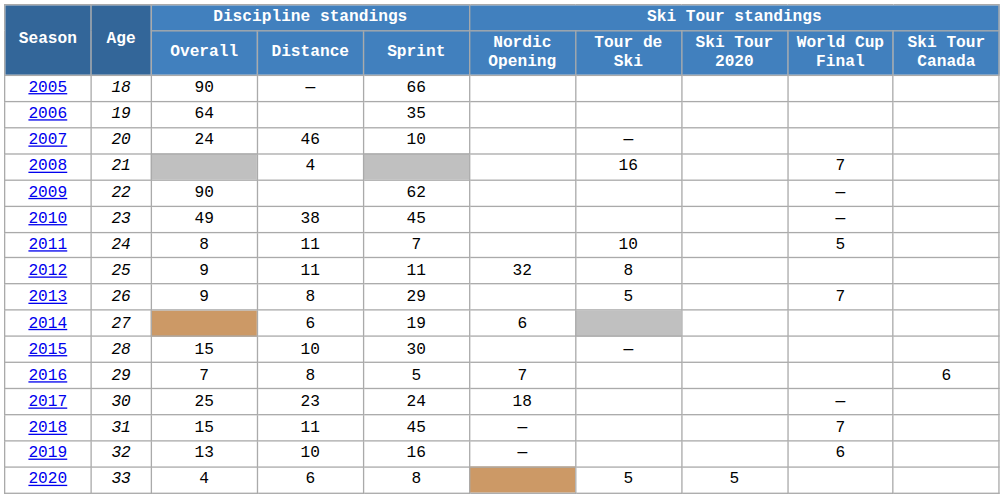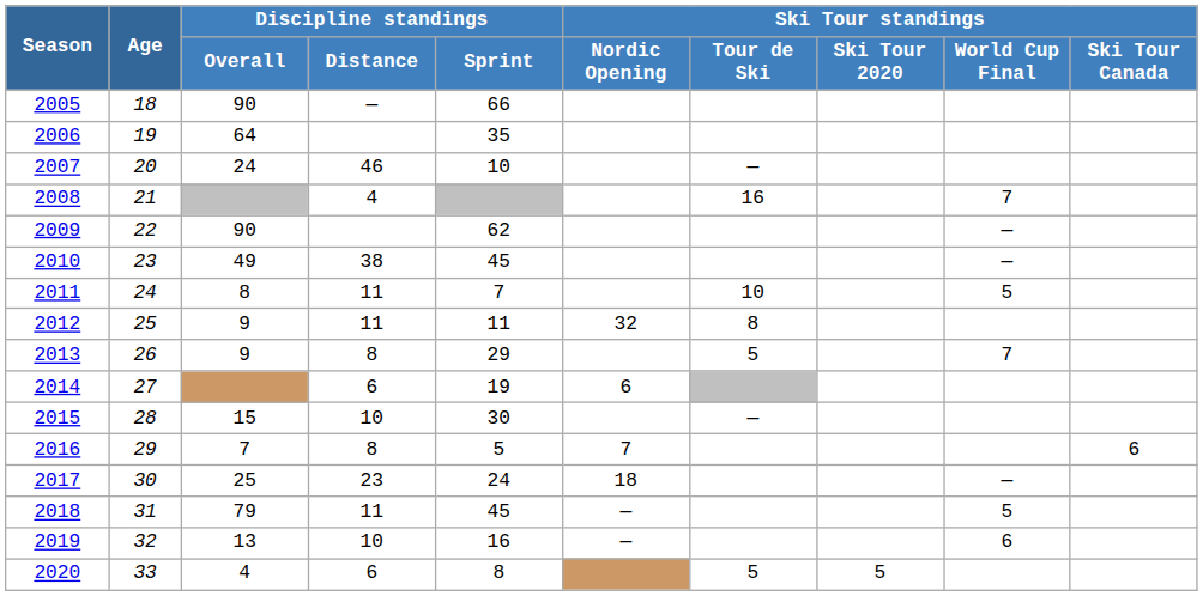 <table class="wikitable" style="font-size:95%; text-align:center; border:grey solid 1px; border-collapse:collapse; background:#ffffff;">
 <tr>
 <th style="background-color:#369; color:white; width:60px;" rowspan="2"> Season </th>
 <th style="background-color:#369; color:white; width:40px;" rowspan="2"> Age </th>
 <th style="background-color:#4180be; color:white;" colspan="3">Discipline standings</th>
 <th style="background-color:#4180be; color:white;" colspan="5">Ski Tour standings</th>
 </tr>
 <tr>
 <th style="background-color:#4180be; color:white; width:75px;">Overall</th>
 <th style="background-color:#4180be; color:white; width:75px;">Distance</th>
 <th style="background-color:#4180be; color:white; width:75px;">Sprint</th>
 <th style="background-color:#4180be; color:white; width:75px;">Nordic<br>Opening</th>
 <th style="background-color:#4180be; color:white; width:75px;">Tour de<br>Ski</th>
 <th style="background-color:#4180be; color:white; width:75px;">Ski Tour<br>2020</th>
 <th style="background-color:#4180be; color:white; width:75px;">World Cup<br>Final</th>
 <th style="background-color:#4180be; color:white; width:75px;">Ski Tour<br>Canada</th>
 </tr>
 <tr>
 <td><a href='#'>2005</a></td>
 <td><em>18</em></td>
 <td>90</td>
 <td>—</td>
 <td>66</td>
 <td></td>
 <td></td>
 <td></td>
 <td></td>
 <td></td>
 </tr>
 <tr>
 <td><a href='#'>2006</a></td>
 <td><em>19</em></td>
 <td>64</td>
 <td></td>
 <td>35</td>
 <td></td>
 <td></td>
 <td></td>
 <td></td>
 <td></td>
 </tr>
 <tr>
 <td><a href='#'>2007</a></td>
 <td><em>20</em></td>
 <td>24</td>
 <td>46</td>
 <td>10</td>
 <td></td>
 <td>—</td>
 <td></td>
 <td></td>
 <td></td>
 </tr>
 <tr>
 <td><a href='#'>2008</a></td>
 <td><em>21</em></td>
 <td style="background:silver;"></td>
 <td>4</td>
 <td style="background:silver;"></td>
 <td></td>
 <td>16</td>
 <td></td>
 <td>7</td>
 <td></td>
 </tr>
 <tr>
 <td><a href='#'>2009</a></td>
 <td><em>22</em></td>
 <td>90</td>
 <td></td>
 <td>62</td>
 <td></td>
 <td></td>
 <td></td>
 <td>—</td>
 <td></td>
 </tr>
 <tr>
 <td><a href='#'>2010</a></td>
 <td><em>23</em></td>
 <td>49</td>
 <td>38</td>
 <td>45</td>
 <td></td>
 <td></td>
 <td></td>
 <td>—</td>
 <td></td>
 </tr>
 <tr>
 <td><a href='#'>2011</a></td>
 <td><em>24</em></td>
 <td>8</td>
 <td>11</td>
 <td>7</td>
 <td></td>
 <td>10</td>
 <td></td>
 <td>5</td>
 <td></td>
 </tr>
 <tr>
 <td><a href='#'>2012</a></td>
 <td><em>25</em></td>
 <td>9</td>
 <td>11</td>
 <td>11</td>
 <td>32</td>
 <td>8</td>
 <td></td>
 <td></td>
 <td></td>
 </tr>
 <tr>
 <td><a href='#'>2013</a></td>
 <td><em>26</em></td>
 <td>9</td>
 <td>8</td>
 <td>29</td>
 <td></td>
 <td>5</td>
 <td></td>
 <td>7</td>
 <td></td>
 </tr>
 <tr>
 <td><a href='#'>2014</a></td>
 <td><em>27</em></td>
 <td style="background:#c96;"></td>
 <td>6</td>
 <td>19</td>
 <td>6</td>
 <td style="background:silver;"></td>
 <td></td>
 <td></td>
 <td></td>
 </tr>
 <tr>
 <td><a href='#'>2015</a></td>
 <td><em>28</em></td>
 <td>15</td>
 <td>10</td>
 <td>30</td>
 <td></td>
 <td>—</td>
 <td></td>
 <td></td>
 <td></td>
 </tr>
 <tr>
 <td><a href='#'>2016</a></td>
 <td><em>29</em></td>
 <td>7</td>
 <td>8</td>
 <td>5</td>
 <td>7</td>
 <td></td>
 <td></td>
 <td></td>
 <td>6</td>
 </tr>
 <tr>
 <td><a href='#'>2017</a></td>
 <td><em>30</em></td>
 <td>25</td>
 <td>23</td>
 <td>24</td>
 <td>18</td>
 <td></td>
 <td></td>
 <td>—</td>
 <td></td>
 </tr>
 <tr>
 <td><a href='#'>2018</a></td>
 <td><em>31</em></td>
-<td>15</td>
+<td>79</td>
 <td>11</td>
 <td>45</td>
 <td>—</td>
 <td></td>
 <td></td>
-<td>7</td>
+<td>5</td>
 <td></td>
 </tr>
 <tr>
 <td><a href='#'>2019</a></td>
 <td><em>32</em></td>
 <td>13</td>
 <td>10</td>
 <td>16</td>
 <td>—</td>
 <td></td>
 <td></td>
 <td>6</td>
 <td></td>
 </tr>
 <tr>
 <td><a href='#'>2020</a></td>
 <td><em>33</em></td>
 <td>4</td>
 <td>6</td>
 <td>8</td>
 <td style="background:#c96;"></td>
 <td>5</td>
 <td>5</td>
 <td></td>
 <td></td>
 </tr>
 </table>
